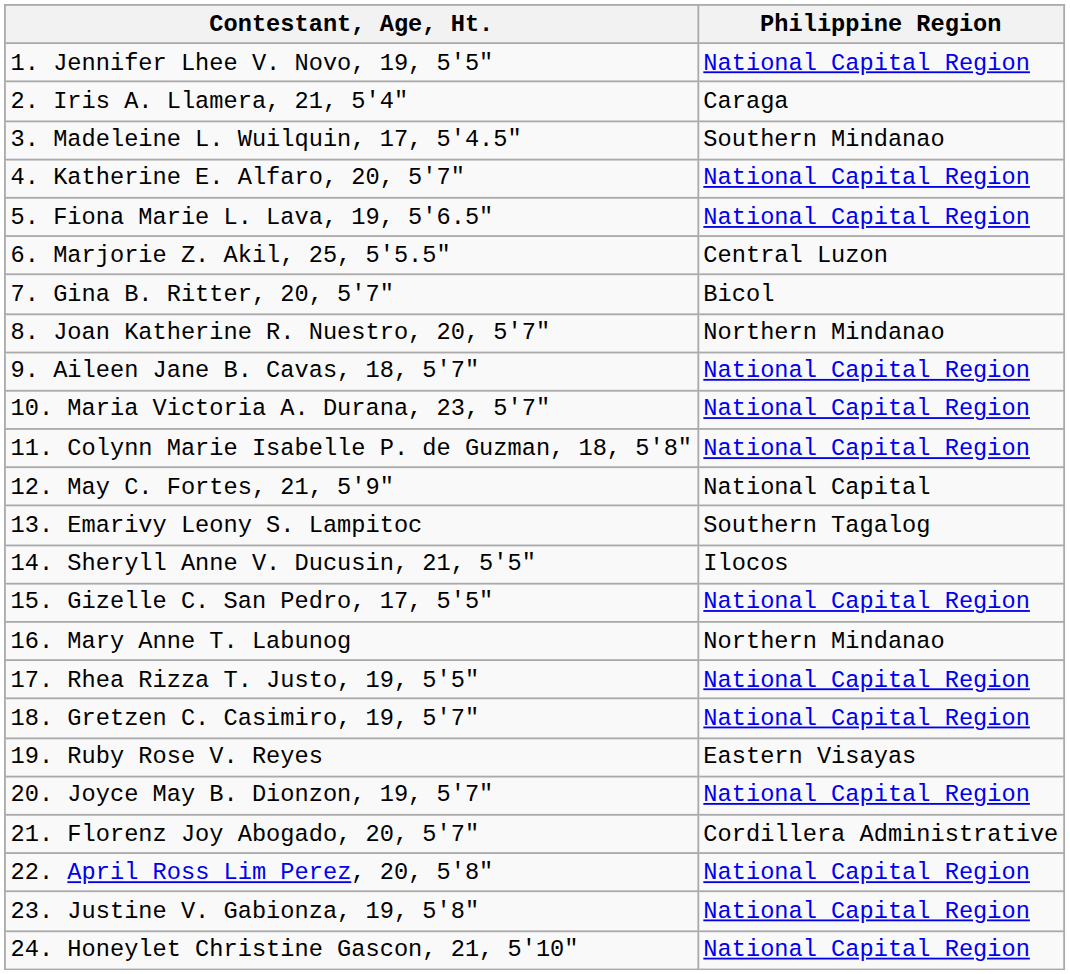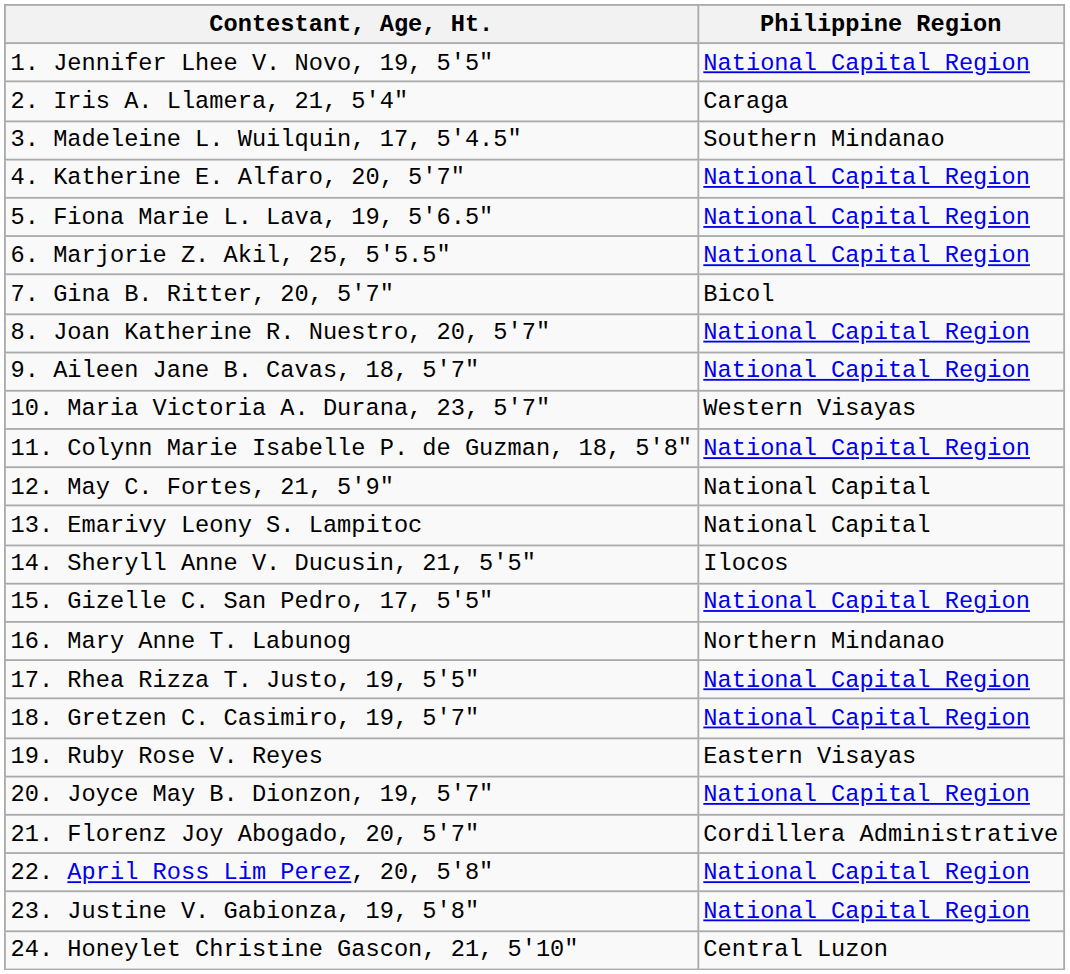 <table class="wikitable">
 <tr>
 <th>Contestant, Age, Ht.</th>
 <th>Philippine Region</th>
 </tr>
 <tr>
 <td>1. Jennifer Lhee V. Novo, 19, 5'5"</td>
 <td><a href='#'>National Capital Region</a></td>
 </tr>
 <tr>
 <td>2. Iris A. Llamera, 21, 5'4"</td>
 <td>Caraga</td>
 </tr>
 <tr>
 <td>3. Madeleine L. Wuilquin, 17, 5'4.5"</td>
 <td>Southern Mindanao</td>
 </tr>
 <tr>
 <td>4. Katherine E. Alfaro, 20, 5'7"</td>
 <td><a href='#'>National Capital Region</a></td>
 </tr>
 <tr>
 <td>5. Fiona Marie L. Lava, 19, 5'6.5"</td>
 <td><a href='#'>National Capital Region</a></td>
 </tr>
 <tr>
 <td>6. Marjorie Z. Akil, 25, 5'5.5"</td>
-<td>Central Luzon</td>
+<td><a href='#'>National Capital Region</a></td>
 </tr>
 <tr>
 <td>7. Gina B. Ritter, 20, 5'7"</td>
 <td>Bicol</td>
 </tr>
 <tr>
 <td>8. Joan Katherine R. Nuestro, 20, 5'7"</td>
-<td>Northern Mindanao</td>
+<td><a href='#'>National Capital Region</a></td>
 </tr>
 <tr>
 <td>9. Aileen Jane B. Cavas, 18, 5'7"</td>
 <td><a href='#'>National Capital Region</a></td>
 </tr>
 <tr>
 <td>10. Maria Victoria A. Durana, 23, 5'7"</td>
-<td><a href='#'>National Capital Region</a></td>
+<td>Western Visayas</td>
 </tr>
 <tr>
 <td>11. Colynn Marie Isabelle P. de Guzman, 18, 5'8"</td>
 <td><a href='#'>National Capital Region</a></td>
 </tr>
 <tr>
 <td>12. May C. Fortes, 21, 5'9"</td>
 <td>National Capital</td>
 </tr>
 <tr>
 <td>13. Emarivy Leony S. Lampitoc</td>
-<td>Southern Tagalog</td>
+<td>National Capital</td>
 </tr>
 <tr>
 <td>14. Sheryll Anne V. Ducusin, 21, 5'5"</td>
 <td>Ilocos</td>
 </tr>
 <tr>
 <td>15. Gizelle C. San Pedro, 17, 5'5"</td>
 <td><a href='#'>National Capital Region</a></td>
 </tr>
 <tr>
 <td>16. Mary Anne T. Labunog</td>
 <td>Northern Mindanao</td>
 </tr>
 <tr>
 <td>17. Rhea Rizza T. Justo, 19, 5'5"</td>
 <td><a href='#'>National Capital Region</a></td>
 </tr>
 <tr>
 <td>18. Gretzen C. Casimiro, 19, 5'7"</td>
 <td><a href='#'>National Capital Region</a></td>
 </tr>
 <tr>
 <td>19. Ruby Rose V. Reyes</td>
 <td>Eastern Visayas</td>
 </tr>
 <tr>
 <td>20. Joyce May B. Dionzon, 19, 5'7"</td>
 <td><a href='#'>National Capital Region</a></td>
 </tr>
 <tr>
 <td>21. Florenz Joy Abogado, 20, 5'7"</td>
 <td>Cordillera Administrative</td>
 </tr>
 <tr>
 <td>22. <a href='#'>April Ross Lim Perez</a>, 20, 5'8"</td>
 <td><a href='#'>National Capital Region</a></td>
 </tr>
 <tr>
 <td>23. Justine V. Gabionza, 19, 5'8"</td>
 <td><a href='#'>National Capital Region</a></td>
 </tr>
 <tr>
 <td>24. Honeylet Christine Gascon, 21, 5'10"</td>
-<td><a href='#'>National Capital Region</a></td>
+<td>Central Luzon</td>
 </tr>
 </table>
